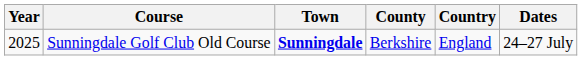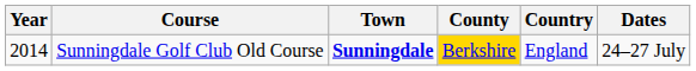 <table class="wikitable">
 <tr>
 <th>Year</th>
 <th>Course</th>
 <th>Town</th>
 <th>County</th>
 <th>Country</th>
 <th>Dates</th>
 </tr>
 <tr>
-<td>2025</td>
+<td>2014</td>
 <td><a href='#'>Sunningdale Golf Club</a> Old Course</td>
 <td><strong><a href='#'>Sunningdale</a></strong></td>
-<td><a href='#'>Berkshire</a></td>
+<td style="background: gold;"><a href='#'>Berkshire</a></td>
 <td><a href='#'>England</a></td>
 <td>24–27 July</td>
 </tr>
 </table>
